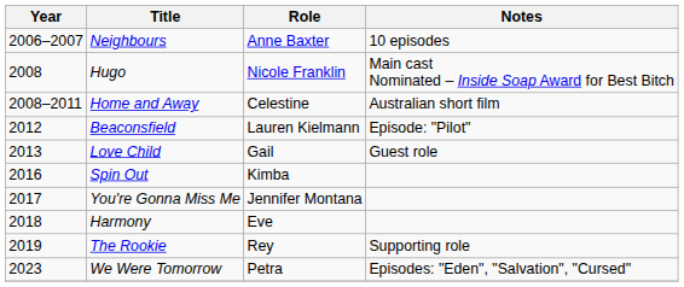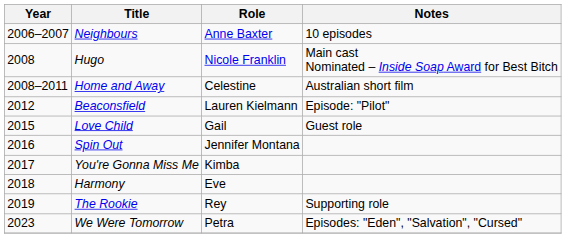 <table class="wikitable">
 <tr>
 <th>Year</th>
 <th>Title</th>
 <th>Role</th>
 <th>Notes</th>
 </tr>
 <tr>
 <td>2006–2007</td>
 <td><em><a href='#'>Neighbours</a></em></td>
 <td><a href='#'>Anne Baxter</a></td>
 <td>10 episodes</td>
 </tr>
 <tr>
 <td>2008</td>
 <td><em>Hugo</em></td>
 <td><a href='#'>Nicole Franklin</a></td>
 <td>Main cast<br>Nominated – <a href='#'><em>Inside Soap</em> Award</a> for Best Bitch</td>
 </tr>
 <tr>
 <td>2008–2011</td>
 <td><em><a href='#'>Home and Away</a></em></td>
 <td>Celestine</td>
 <td>Australian short film</td>
 </tr>
 <tr>
 <td>2012</td>
 <td><em><a href='#'>Beaconsfield</a></em></td>
 <td>Lauren Kielmann</td>
 <td>Episode: "Pilot"</td>
 </tr>
 <tr>
-<td>2013</td>
+<td>2015</td>
 <td><em><a href='#'>Love Child</a></em></td>
 <td>Gail</td>
 <td>Guest role</td>
 </tr>
 <tr>
 <td>2016</td>
 <td><em><a href='#'>Spin Out</a></em></td>
-<td>Kimba</td>
+<td>Jennifer Montana</td>
 <td></td>
 </tr>
 <tr>
 <td>2017</td>
 <td><em>You're Gonna Miss Me</em></td>
-<td>Jennifer Montana</td>
+<td>Kimba</td>
 <td></td>
 </tr>
 <tr>
 <td>2018</td>
 <td><em>Harmony</em></td>
 <td>Eve</td>
 <td></td>
 </tr>
 <tr>
 <td>2019</td>
 <td><em><a href='#'>The Rookie</a></em></td>
 <td>Rey</td>
 <td>Supporting role</td>
 </tr>
 <tr>
 <td>2023</td>
 <td><em>We Were Tomorrow</em></td>
 <td>Petra</td>
 <td>Episodes: "Eden", "Salvation", "Cursed"</td>
 </tr>
 <tr>
 </tr>
 </table>
